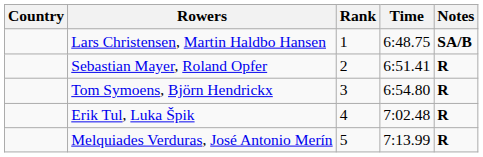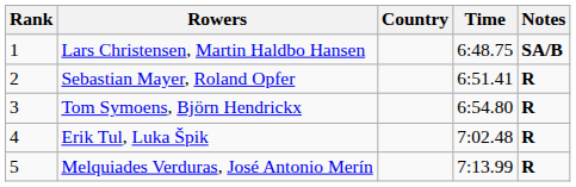 <table class="wikitable">
 <tr>
+<th>Rank</th>
+<th>Rowers</th>
 <th>Country</th>
-<th>Rowers</th>
-<th>Rank</th>
 <th>Time</th>
 <th>Notes</th>
 </tr>
 <tr>
+<td>1</td>
+<td><a href='#'>Lars Christensen</a>, <a href='#'>Martin Haldbo Hansen</a></td>
 <td></td>
-<td><a href='#'>Lars Christensen</a>, <a href='#'>Martin Haldbo Hansen</a></td>
-<td>1</td>
 <td>6:48.75</td>
 <td><strong>SA/B</strong></td>
 </tr>
 <tr>
+<td>2</td>
+<td><a href='#'>Sebastian Mayer</a>, <a href='#'>Roland Opfer</a></td>
 <td></td>
-<td><a href='#'>Sebastian Mayer</a>, <a href='#'>Roland Opfer</a></td>
-<td>2</td>
 <td>6:51.41</td>
 <td><strong>R</strong></td>
 </tr>
 <tr>
+<td>3</td>
+<td><a href='#'>Tom Symoens</a>, <a href='#'>Björn Hendrickx</a></td>
 <td></td>
-<td><a href='#'>Tom Symoens</a>, <a href='#'>Björn Hendrickx</a></td>
-<td>3</td>
 <td>6:54.80</td>
 <td><strong>R</strong></td>
 </tr>
 <tr>
+<td>4</td>
+<td><a href='#'>Erik Tul</a>, <a href='#'>Luka Špik</a></td>
 <td></td>
-<td><a href='#'>Erik Tul</a>, <a href='#'>Luka Špik</a></td>
-<td>4</td>
 <td>7:02.48</td>
 <td><strong>R</strong></td>
 </tr>
 <tr>
+<td>5</td>
+<td><a href='#'>Melquiades Verduras</a>, <a href='#'>José Antonio Merín</a></td>
 <td></td>
-<td><a href='#'>Melquiades Verduras</a>, <a href='#'>José Antonio Merín</a></td>
-<td>5</td>
 <td>7:13.99</td>
 <td><strong>R</strong></td>
 </tr>
 </table>
